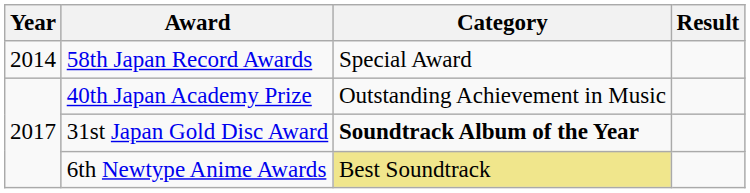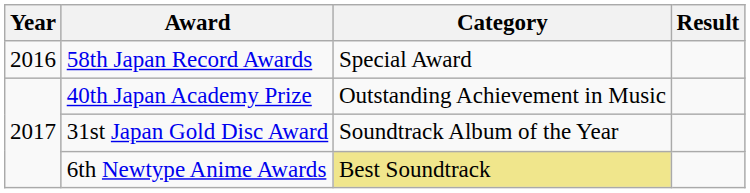 <table class="wikitable">
 <tr>
 <th>Year</th>
 <th>Award</th>
 <th>Category</th>
 <th>Result</th>
 </tr>
 <tr>
-<td align="center">2014</td>
+<td align="center">2016</td>
 <td><a href='#'>58th Japan Record Awards</a></td>
 <td>Special Award</td>
 <td></td>
 </tr>
 <tr>
 <td align="center" rowspan="3">2017</td>
 <td><a href='#'>40th Japan Academy Prize</a></td>
 <td>Outstanding Achievement in Music</td>
 <td></td>
 </tr>
 <tr>
 <td>31st <a href='#'>Japan Gold Disc Award</a></td>
-<td><strong>Soundtrack Album of the Year</strong></td>
+<td>Soundtrack Album of the Year</td>
 <td></td>
 </tr>
 <tr>
 <td>6th <a href='#'>Newtype Anime Awards</a></td>
 <td style="background: khaki;">Best Soundtrack</td>
 <td></td>
 </tr>
 </table>
